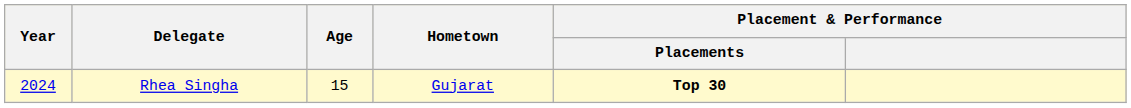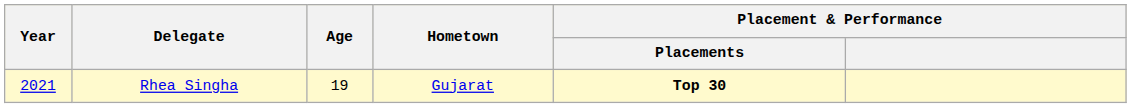 <table class="wikitable" style="text-align:center; line-height:20px; font-size:90%; width:100%;">
 <tr style="background:#FFFACD;">
 <th rowspan="2"  width=50px>Year</th>
 <th rowspan="2"  width=200px>Delegate</th>
 <th rowspan="2"  width=50px>Age</th>
 <th rowspan="2"  width=150px>Hometown</th>
 <th colspan="2"  width=100px>Placement & Performance</th>
 </tr>
 <tr>
 <th width=250px>Placements</th>
 <th width=250px></th>
 </tr>
 <tr style="background:#FFFACD;">
-<td> <a href='#'>2024</a></td>
+<td> <a href='#'>2021</a></td>
 <td><a href='#'>Rhea Singha</a></td>
-<td>15</td>
+<td>19</td>
 <td><a href='#'>Gujarat</a></td>
 <td><strong>Top 30</strong></td>
 <td></td>
 </tr>
 </table>
